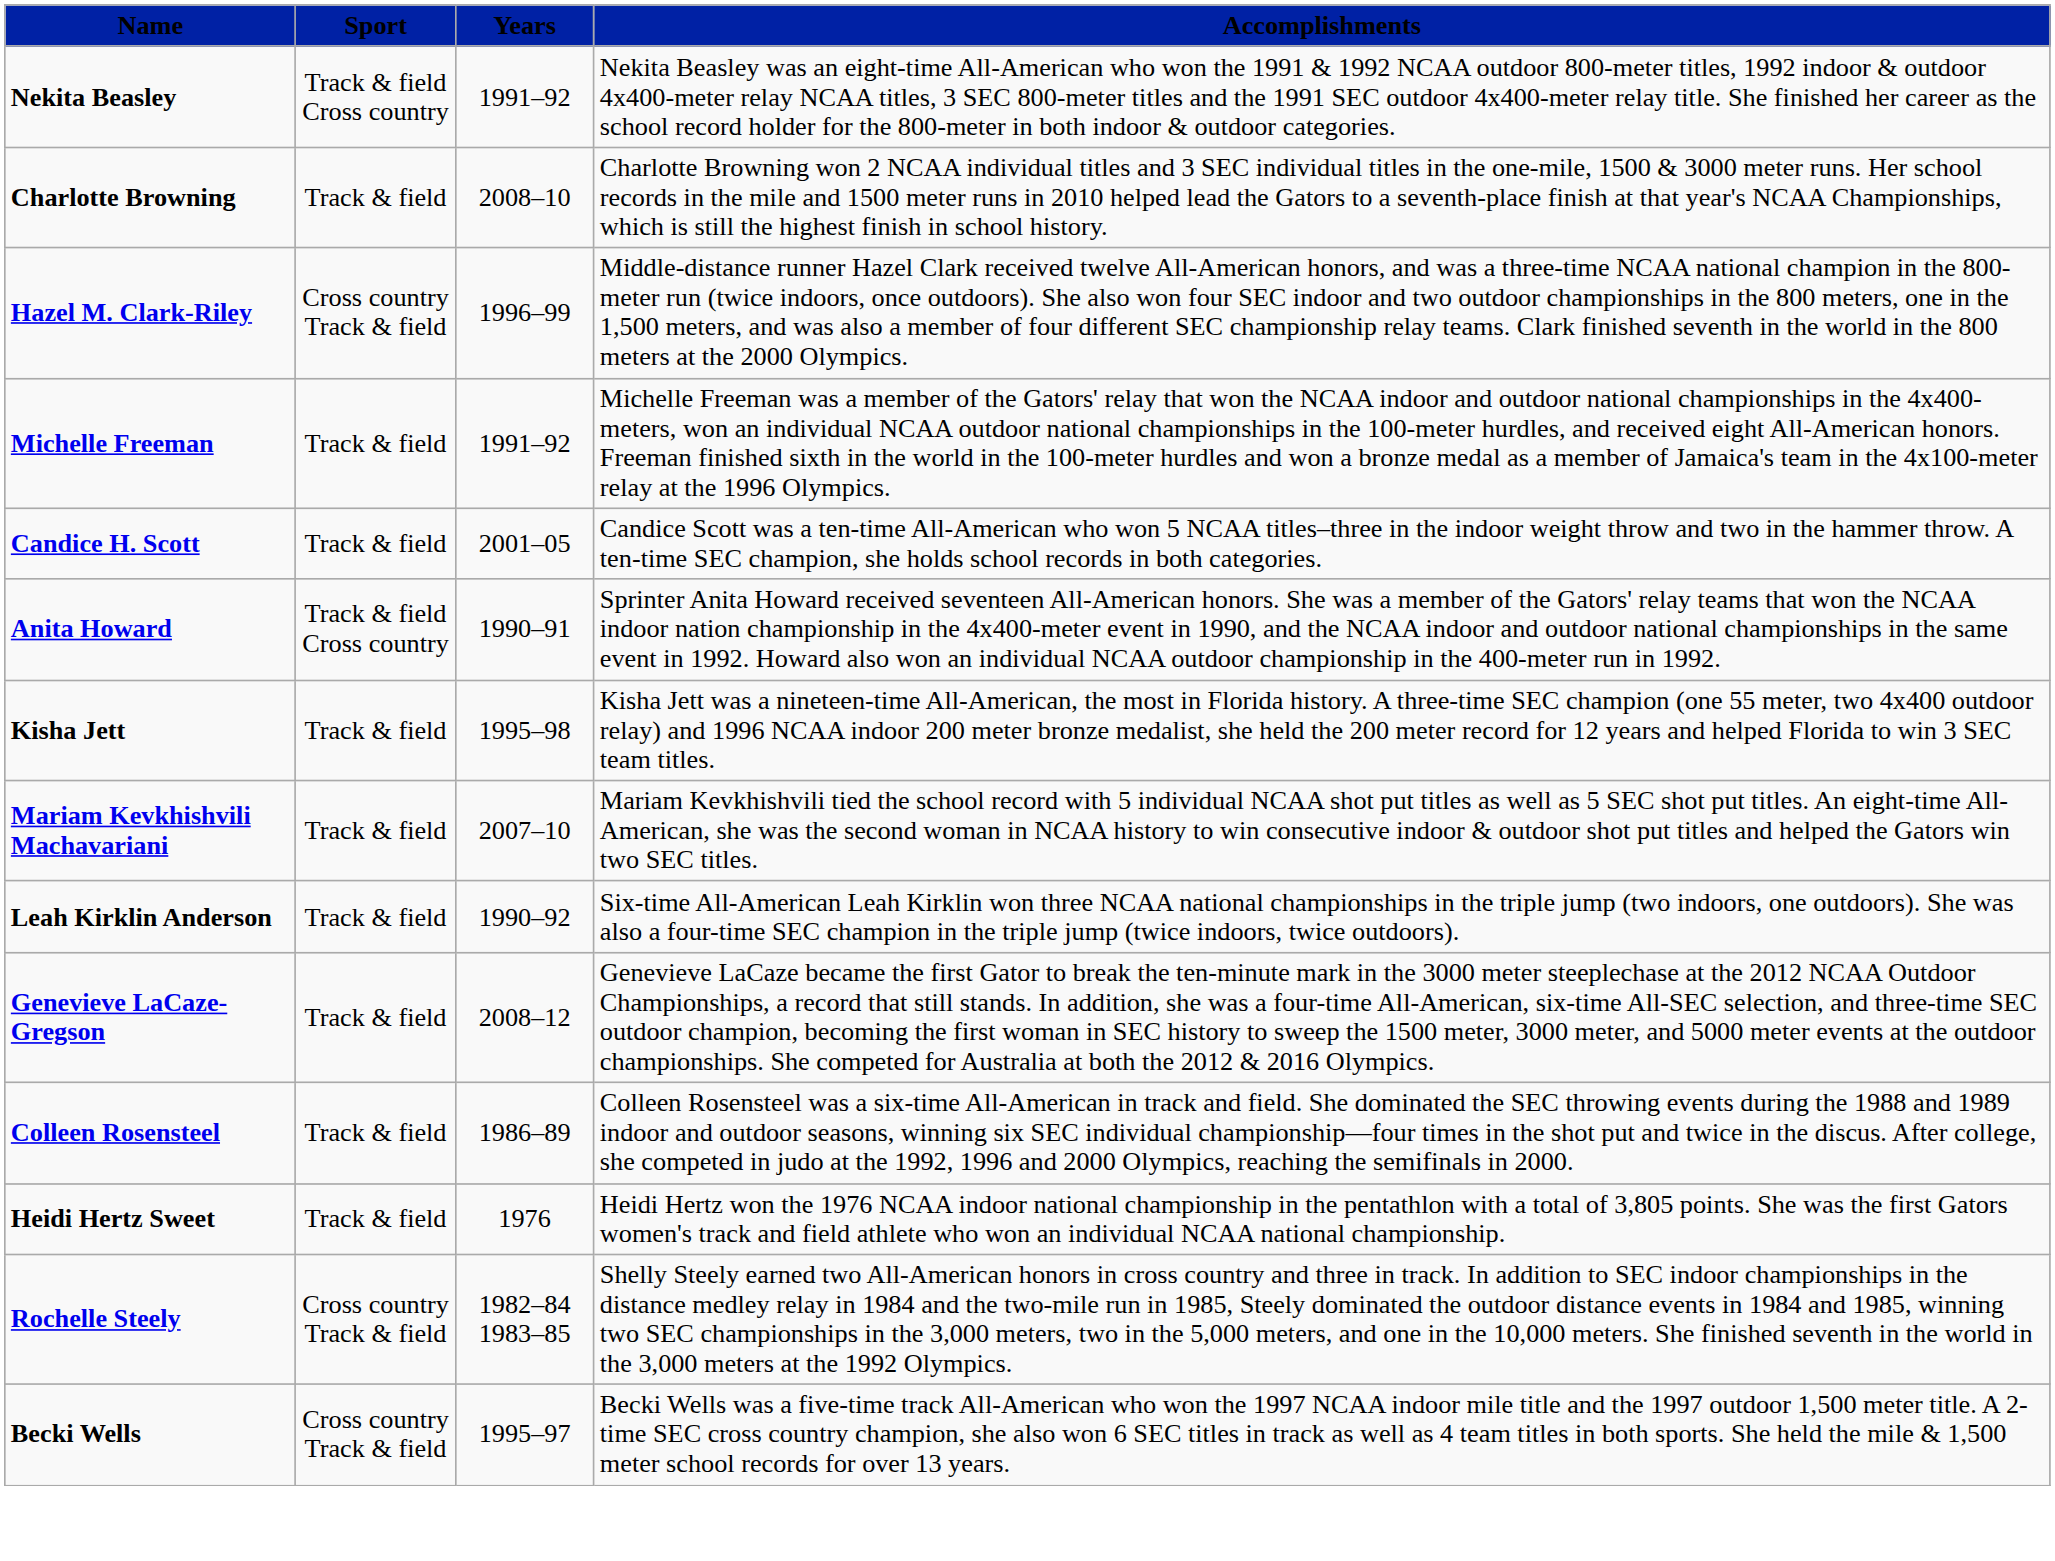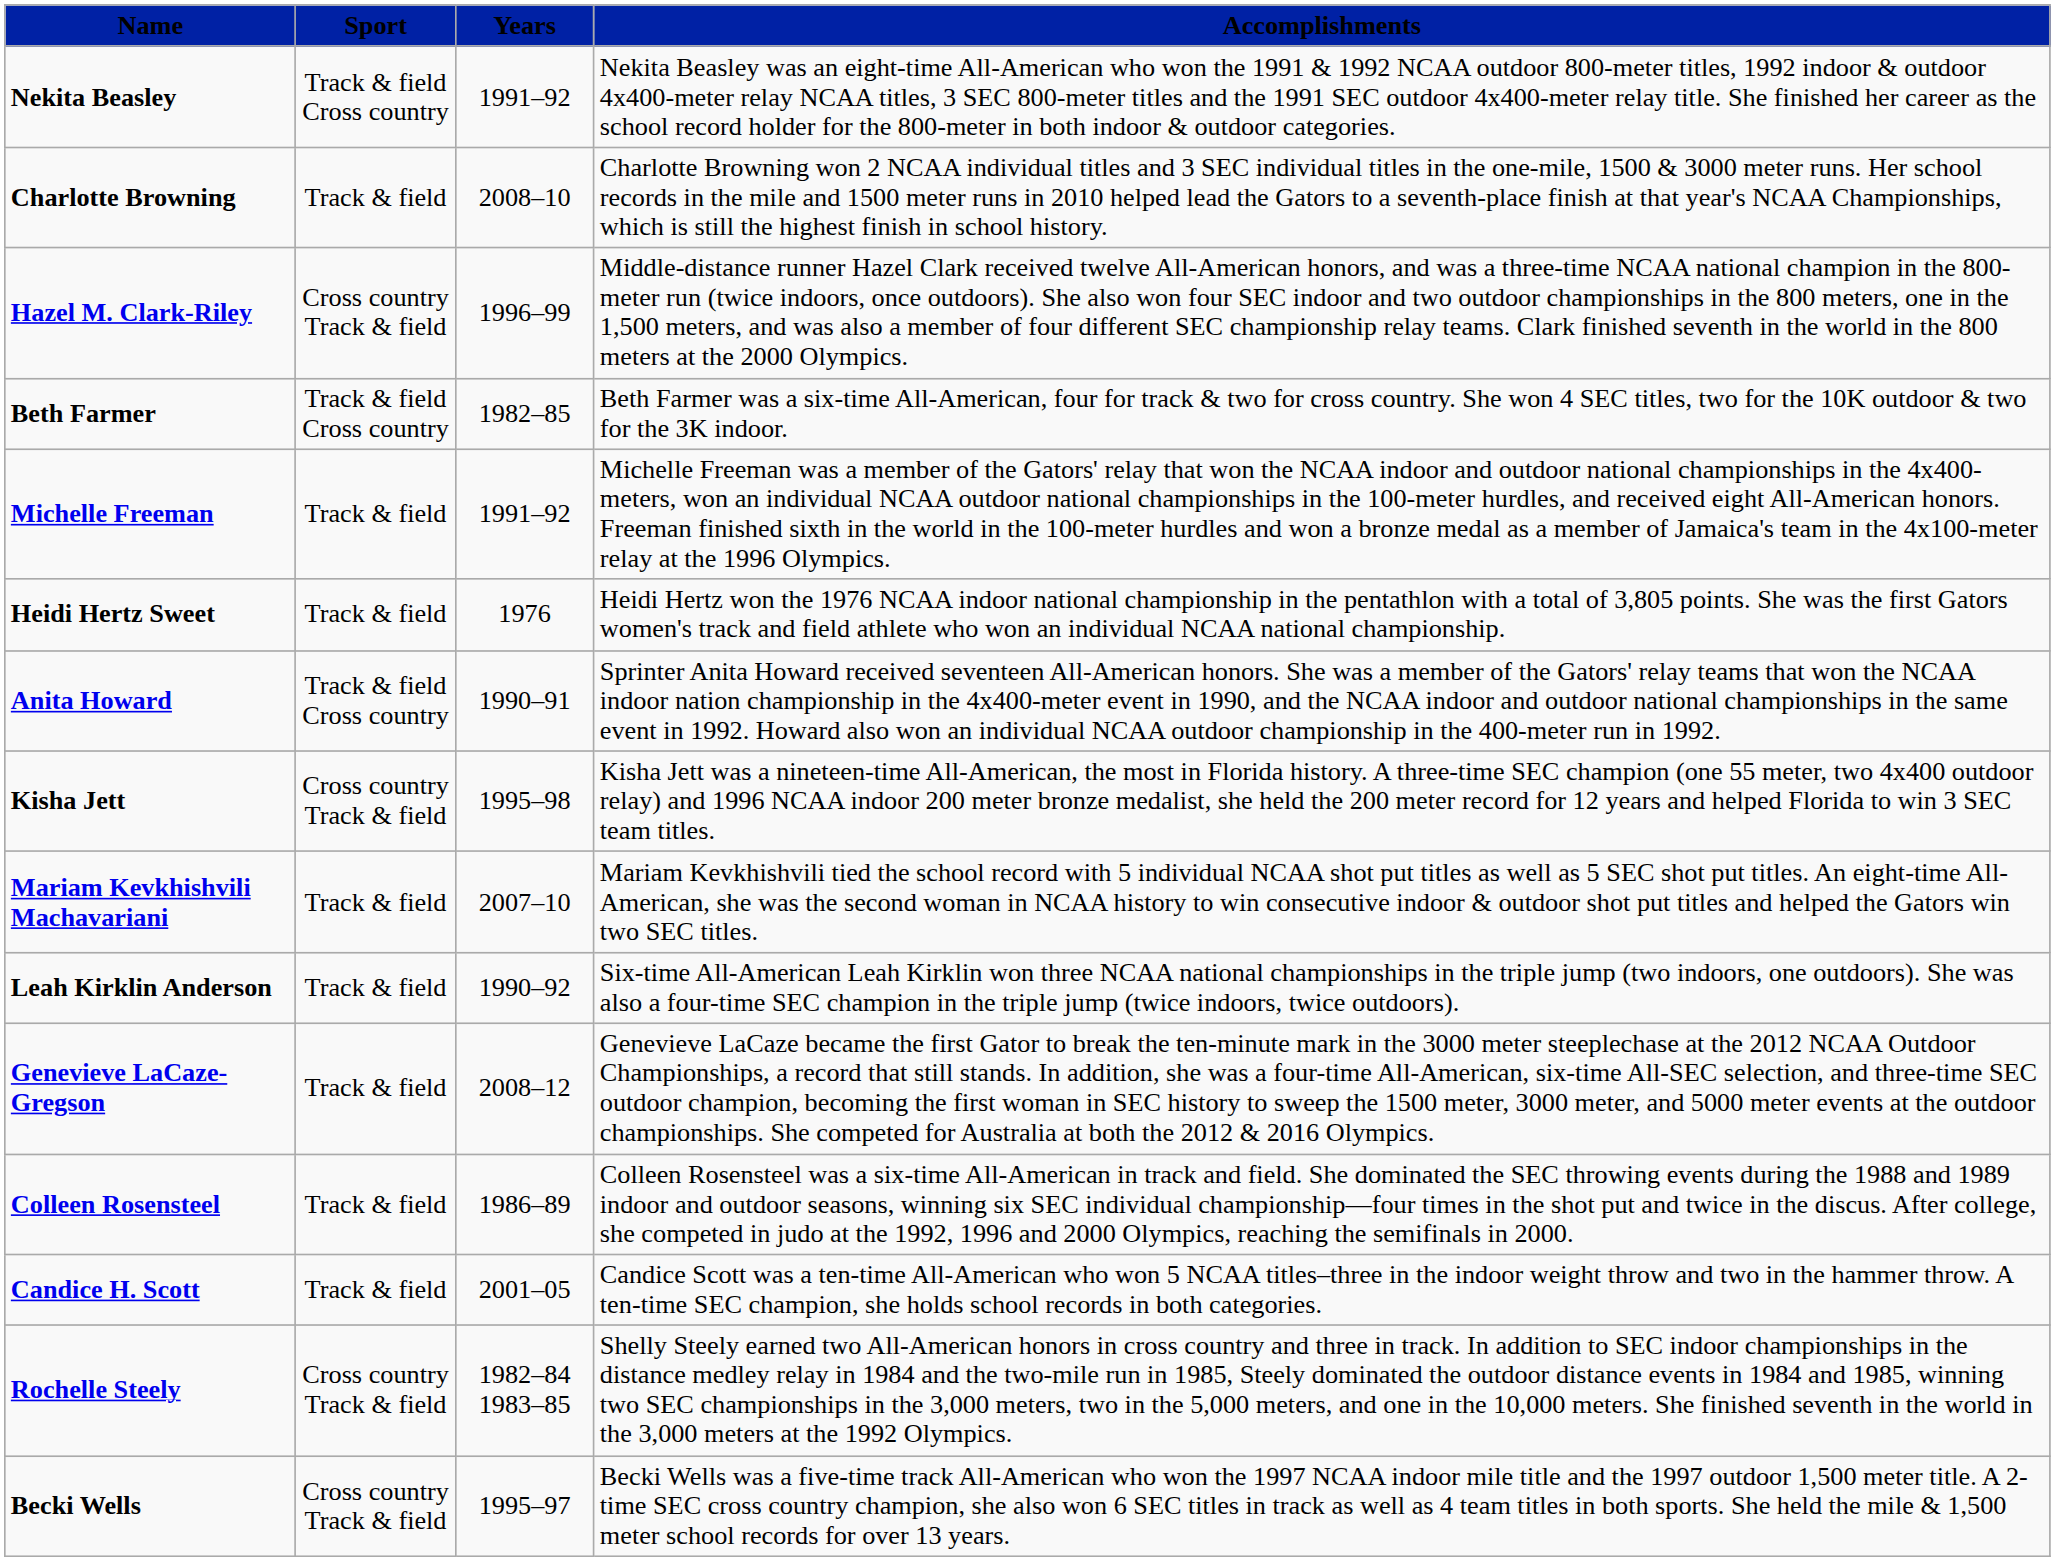 <table class="wikitable">
 <tr>
 <th width=170 style="background:#0021A5;"><span> Name</span></th>
 <th width=90 style="background:#0021A5;"><span> Sport</span></th>
 <th width=77 style="background:#0021A5;"><span> Years</span></th>
 <th style="background:#0021A5;"><span> Accomplishments</span></th>
 </tr>
 <tr>
 <td><strong>Nekita Beasley</strong></td>
 <td align=center>Track & field<br>Cross country</td>
 <td align=center>1991–92</td>
 <td>Nekita Beasley was an eight-time All-American who won the 1991 & 1992 NCAA outdoor 800-meter titles, 1992 indoor & outdoor 4x400-meter relay NCAA titles, 3 SEC 800-meter titles and the 1991 SEC outdoor 4x400-meter relay title. She finished her career as the school record holder for the 800-meter in both indoor & outdoor categories.</td>
 </tr>
 <tr>
 <td><strong>Charlotte Browning</strong></td>
 <td align=center>Track & field</td>
 <td align=center>2008–10</td>
 <td>Charlotte Browning won 2 NCAA individual titles and 3 SEC individual titles in the one-mile, 1500 & 3000 meter runs. Her school records in the mile and 1500 meter runs in 2010 helped lead the Gators to a seventh-place finish at that year's NCAA Championships, which is still the highest finish in school history.</td>
 </tr>
 <tr>
 <td><strong><a href='#'>Hazel M. Clark-Riley</a></strong></td>
 <td align=center>Cross country<br>Track & field</td>
 <td align=center>1996–99</td>
 <td>Middle-distance runner Hazel Clark received twelve All-American honors, and was a three-time NCAA national champion in the 800-meter run (twice indoors, once outdoors). She also won four SEC indoor and two outdoor championships in the 800 meters, one in the 1,500 meters, and was also a member of four different SEC championship relay teams. Clark finished seventh in the world in the 800 meters at the 2000 Olympics.</td>
 </tr>
 <tr>
+<td><strong>Beth Farmer</strong></td>
+<td align=center>Track & field<br>Cross country</td>
+<td align=center>1982–85</td>
+<td>Beth Farmer was a six-time All-American, four for track & two for cross country. She won 4 SEC titles, two for the 10K outdoor & two for the 3K indoor.</td>
+</tr>
+<tr>
 <td><strong><a href='#'>Michelle Freeman</a></strong></td>
 <td align=center>Track & field</td>
 <td align=center>1991–92</td>
 <td>Michelle Freeman was a member of the Gators' relay that won the NCAA indoor and outdoor national championships in the 4x400-meters, won an individual NCAA outdoor national championships in the 100-meter hurdles, and received eight All-American honors. Freeman finished sixth in the world in the 100-meter hurdles and won a bronze medal as a member of Jamaica's team in the 4x100-meter relay at the 1996 Olympics.</td>
 </tr>
 <tr>
-<td><strong><a href='#'>Candice H. Scott</a></strong></td>
+<td><strong>Heidi Hertz Sweet</strong></td>
 <td align=center>Track & field</td>
-<td align=center>2001–05</td>
-<td>Candice Scott was a ten-time All-American who won 5 NCAA titles–three in the indoor weight throw and two in the hammer throw. A ten-time SEC champion, she holds school records in both categories.</td>
+<td align=center>1976</td>
+<td>Heidi Hertz won the 1976 NCAA indoor national championship in the pentathlon with a total of 3,805 points. She was the first Gators women's track and field athlete who won an individual NCAA national championship.</td>
 </tr>
 <tr>
 <td><strong><a href='#'>Anita Howard</a></strong></td>
 <td align=center>Track & field<br>Cross country</td>
 <td align=center>1990–91</td>
 <td>Sprinter Anita Howard received seventeen All-American honors. She was a member of the Gators' relay teams that won the NCAA indoor nation championship in the 4x400-meter event in 1990, and the NCAA indoor and outdoor national championships in the same event in 1992. Howard also won an individual NCAA outdoor championship in the 400-meter run in 1992.</td>
 </tr>
 <tr>
 <td><strong>Kisha Jett</strong></td>
-<td align=center>Track & field</td>
+<td align=center>Cross country<br>Track & field</td>
 <td align=center>1995–98</td>
 <td>Kisha Jett was a nineteen-time All-American, the most in Florida history. A three-time SEC champion (one 55 meter, two 4x400 outdoor relay) and 1996 NCAA indoor 200 meter bronze medalist, she held the 200 meter record for 12 years and helped Florida to win 3 SEC team titles.</td>
 </tr>
 <tr>
 <td><strong><a href='#'>Mariam Kevkhishvili Machavariani</a></strong></td>
 <td align=center>Track & field</td>
 <td align=center>2007–10</td>
 <td>Mariam Kevkhishvili tied the school record with 5 individual NCAA shot put titles as well as 5 SEC shot put titles. An eight-time All-American, she was the second woman in NCAA history to win consecutive indoor & outdoor shot put titles and helped the Gators win two SEC titles.</td>
 </tr>
 <tr>
 <td><strong>Leah Kirklin Anderson</strong></td>
 <td align=center>Track & field</td>
 <td align=center>1990–92</td>
 <td>Six-time All-American Leah Kirklin won three NCAA national championships in the triple jump (two indoors, one outdoors). She was also a four-time SEC champion in the triple jump (twice indoors, twice outdoors).</td>
 </tr>
 <tr>
 <td><strong><a href='#'>Genevieve LaCaze-Gregson</a></strong></td>
 <td align=center>Track & field</td>
 <td align=center>2008–12</td>
 <td>Genevieve LaCaze became the first Gator to break the ten-minute mark in the 3000 meter steeplechase at the 2012 NCAA Outdoor Championships, a record that still stands. In addition, she was a four-time All-American, six-time All-SEC selection, and three-time SEC outdoor champion, becoming the first woman in SEC history to sweep the 1500 meter, 3000 meter, and 5000 meter events at the outdoor championships. She competed for Australia at both the 2012 & 2016 Olympics.</td>
 </tr>
 <tr>
 <td><strong><a href='#'>Colleen Rosensteel</a></strong></td>
 <td align=center>Track & field</td>
 <td align=center>1986–89</td>
 <td>Colleen Rosensteel was a six-time All-American in track and field. She dominated the SEC throwing events during the 1988 and 1989 indoor and outdoor seasons, winning six SEC individual championship—four times in the shot put and twice in the discus. After college, she competed in judo at the 1992, 1996 and 2000 Olympics, reaching the semifinals in 2000.</td>
 </tr>
 <tr>
-<td><strong>Heidi Hertz Sweet</strong></td>
+<td><strong><a href='#'>Candice H. Scott</a></strong></td>
 <td align=center>Track & field</td>
-<td align=center>1976</td>
-<td>Heidi Hertz won the 1976 NCAA indoor national championship in the pentathlon with a total of 3,805 points. She was the first Gators women's track and field athlete who won an individual NCAA national championship.</td>
+<td align=center>2001–05</td>
+<td>Candice Scott was a ten-time All-American who won 5 NCAA titles–three in the indoor weight throw and two in the hammer throw. A ten-time SEC champion, she holds school records in both categories.</td>
 </tr>
 <tr>
 <td><strong><a href='#'>Rochelle Steely</a></strong></td>
 <td align=center>Cross country<br>Track & field</td>
 <td align=center>1982–84<br>1983–85</td>
 <td>Shelly Steely earned two All-American honors in cross country and three in track. In addition to SEC indoor championships in the distance medley relay in 1984 and the two-mile run in 1985, Steely dominated the outdoor distance events in 1984 and 1985, winning two SEC championships in the 3,000 meters, two in the 5,000 meters, and one in the 10,000 meters. She finished seventh in the world in the 3,000 meters at the 1992 Olympics.</td>
 </tr>
 <tr>
 <td><strong>Becki Wells</strong></td>
 <td align=center>Cross country<br>Track & field</td>
 <td align=center>1995–97</td>
 <td>Becki Wells was a five-time track All-American who won the 1997 NCAA indoor mile title and the 1997 outdoor 1,500 meter title. A 2-time SEC cross country champion, she also won 6 SEC titles in track as well as 4 team titles in both sports. She held the mile & 1,500 meter school records for over 13 years.</td>
 </tr>
 </table>
